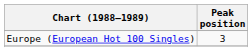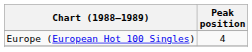 <table class="wikitable sortable">
 <tr>
 <th>Chart (1988–1989)</th>
 <th>Peak<br>position</th>
 </tr>
 <tr>
 </tr>
 <tr>
 </tr>
 <tr>
 <td>Europe (<a href='#'>European Hot 100 Singles</a>)</td>
-<td align="center">3</td>
+<td align="center">4</td>
 </tr>
 <tr>
 </tr>
 <tr>
 </tr>
 <tr>
 </tr>
 <tr>
 </tr>
 <tr>
 </tr>
 </table>
